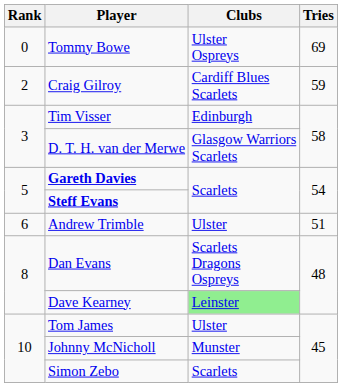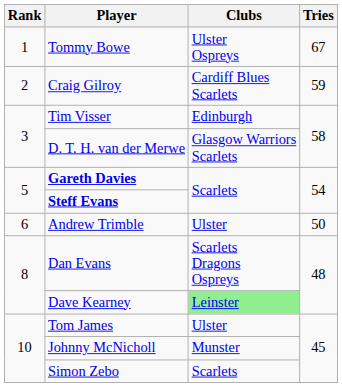 <table class="wikitable">
 <tr>
 <th>Rank</th>
 <th>Player</th>
 <th>Clubs</th>
 <th>Tries</th>
 </tr>
 <tr>
-<td align=center>0</td>
+<td align=center>1</td>
 <td><a href='#'>Tommy Bowe</a></td>
 <td><a href='#'>Ulster</a> <br> <a href='#'>Ospreys</a></td>
-<td align=center>69</td>
+<td align=center>67</td>
 </tr>
 <tr>
 <td align=center>2</td>
 <td><a href='#'>Craig Gilroy</a></td>
 <td><a href='#'>Cardiff Blues</a> <br> <a href='#'>Scarlets</a></td>
 <td align=center>59</td>
 </tr>
 <tr>
 <td align=center rowspan="2">3</td>
 <td><a href='#'>Tim Visser</a></td>
 <td><a href='#'>Edinburgh</a></td>
 <td align=center rowspan="2">58</td>
 </tr>
 <tr>
 <td><a href='#'>D. T. H. van der Merwe</a></td>
 <td><a href='#'>Glasgow Warriors</a> <br> <a href='#'>Scarlets</a></td>
 </tr>
 <tr>
 <td align=center rowspan="2">5</td>
 <td><strong><a href='#'>Gareth Davies</a></strong></td>
 <td rowspan="2"><a href='#'>Scarlets</a></td>
 <td align=center rowspan="2">54</td>
 </tr>
 <tr>
 <td><strong><a href='#'>Steff Evans</a></strong></td>
 </tr>
 <tr>
 <td align=center>6</td>
 <td><a href='#'>Andrew Trimble</a></td>
 <td><a href='#'>Ulster</a></td>
-<td align=center>51</td>
+<td align=center>50</td>
 </tr>
 <tr>
 <td align=center rowspan="2">8</td>
 <td><a href='#'>Dan Evans</a></td>
 <td><a href='#'>Scarlets</a> <br> <a href='#'>Dragons</a> <br> <a href='#'>Ospreys</a></td>
 <td align=center rowspan="2">48</td>
 </tr>
 <tr>
 <td><a href='#'>Dave Kearney</a></td>
 <td style="background: lightgreen;"><a href='#'>Leinster</a></td>
 </tr>
 <tr>
 <td align=center rowspan="3">10</td>
 <td><a href='#'>Tom James</a></td>
 <td><a href='#'>Ulster</a></td>
 <td align=center rowspan="3">45</td>
 </tr>
 <tr>
 <td><a href='#'>Johnny McNicholl</a></td>
 <td><a href='#'>Munster</a></td>
 </tr>
 <tr>
 <td><a href='#'>Simon Zebo</a></td>
 <td><a href='#'>Scarlets</a></td>
 </tr>
 </table>
